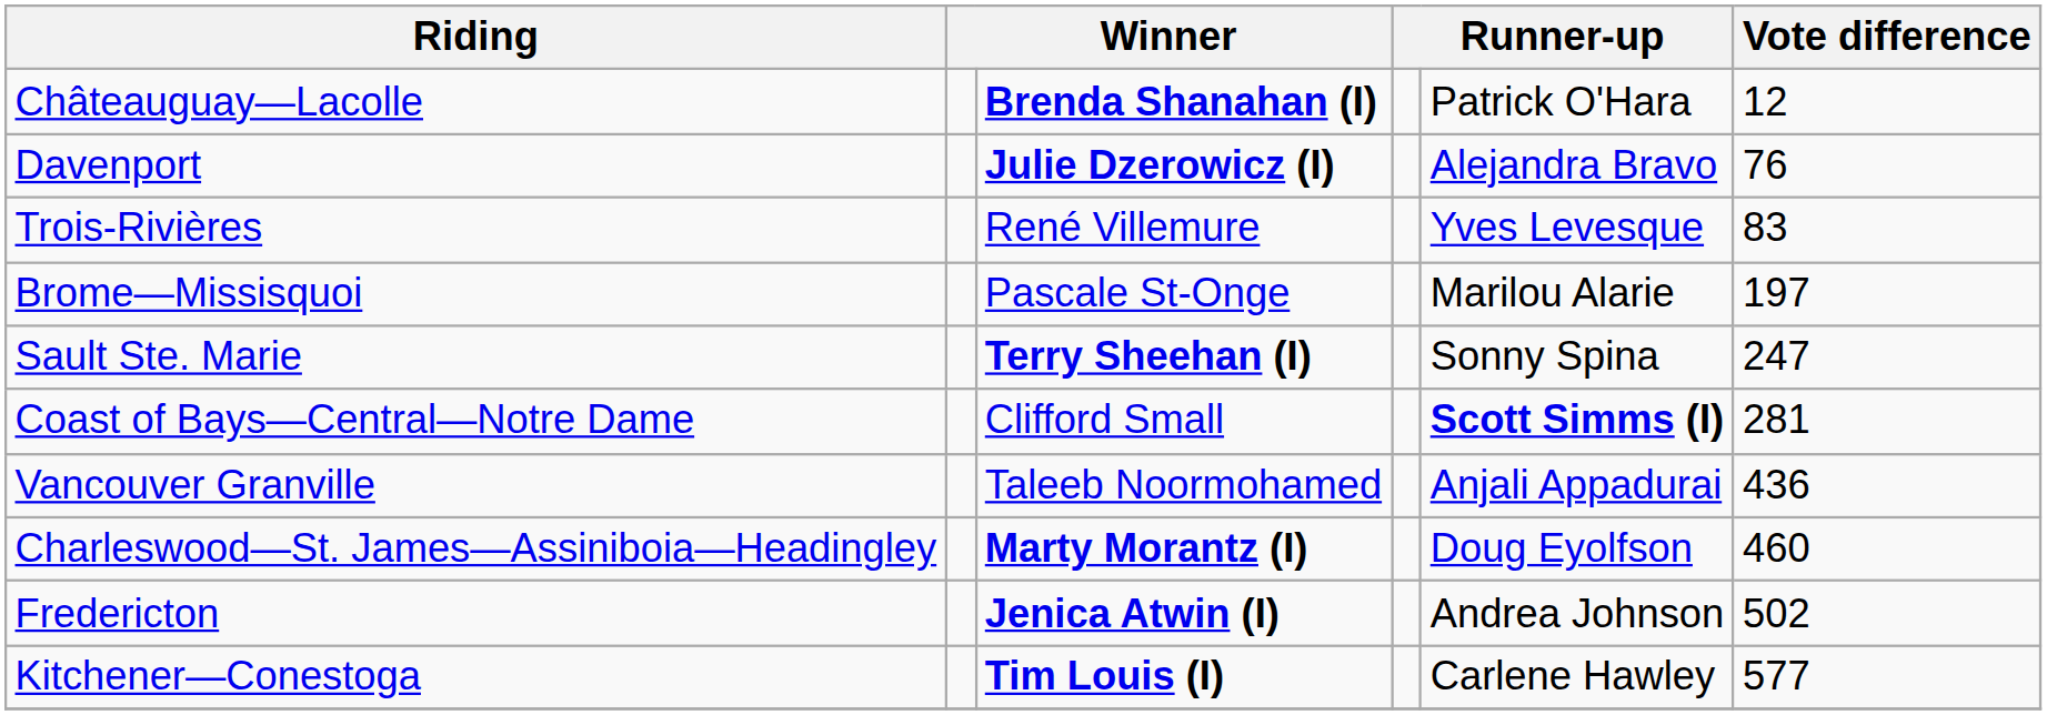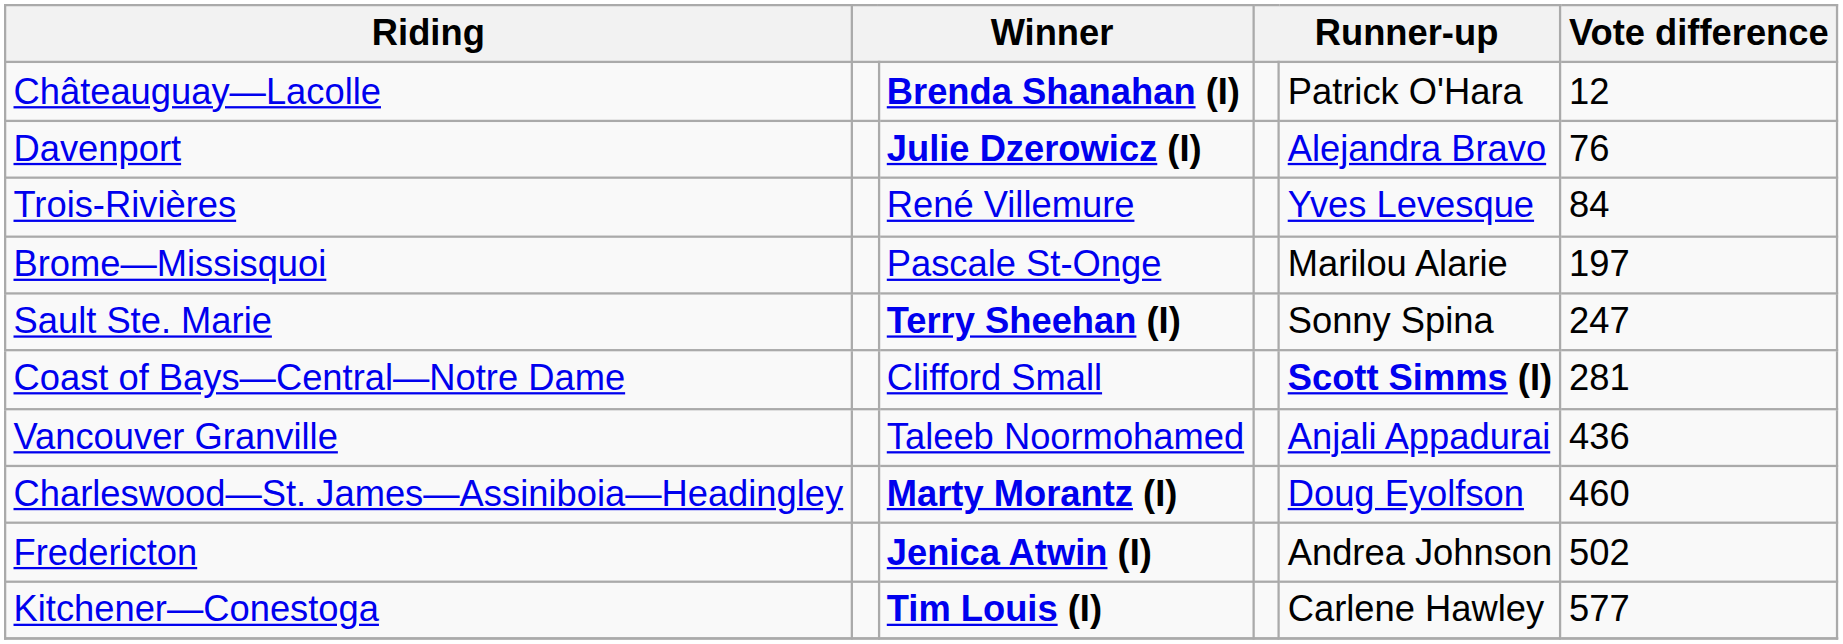 <table class="wikitable">
 <tr>
 <th>Riding</th>
 <th colspan="2">Winner</th>
 <th colspan="2">Runner-up</th>
 <th>Vote difference</th>
 </tr>
 <tr>
 <td><a href='#'>Châteauguay—Lacolle</a></td>
 <td> </td>
 <td><strong><a href='#'>Brenda Shanahan</a> (I)</strong></td>
 <td> </td>
 <td>Patrick O'Hara</td>
 <td>12</td>
 </tr>
 <tr>
 <td><a href='#'>Davenport</a></td>
 <td> </td>
 <td><strong><a href='#'>Julie Dzerowicz</a> (I)</strong></td>
 <td> </td>
 <td><a href='#'>Alejandra Bravo</a></td>
 <td>76</td>
 </tr>
 <tr>
 <td><a href='#'>Trois-Rivières</a></td>
 <td> </td>
 <td><a href='#'>René Villemure</a></td>
 <td> </td>
 <td><a href='#'>Yves Levesque</a></td>
-<td>83</td>
+<td>84</td>
 </tr>
 <tr>
 <td><a href='#'>Brome—Missisquoi</a></td>
 <td> </td>
 <td><a href='#'>Pascale St-Onge</a></td>
 <td> </td>
 <td>Marilou Alarie</td>
 <td>197</td>
 </tr>
 <tr>
 <td><a href='#'>Sault Ste. Marie</a></td>
 <td> </td>
 <td><strong><a href='#'>Terry Sheehan</a> (I)</strong></td>
 <td> </td>
 <td>Sonny Spina</td>
 <td>247</td>
 </tr>
 <tr>
 <td><a href='#'>Coast of Bays—Central—Notre Dame</a></td>
 <td> </td>
 <td><a href='#'>Clifford Small</a></td>
 <td> </td>
 <td><strong><a href='#'>Scott Simms</a> (I)</strong></td>
 <td>281</td>
 </tr>
 <tr>
 <td><a href='#'>Vancouver Granville</a></td>
 <td> </td>
 <td><a href='#'>Taleeb Noormohamed</a></td>
 <td> </td>
 <td><a href='#'>Anjali Appadurai</a></td>
 <td>436</td>
 </tr>
 <tr>
 <td><a href='#'>Charleswood—St. James—Assiniboia—Headingley</a></td>
 <td> </td>
 <td><strong><a href='#'>Marty Morantz</a> (I)</strong></td>
 <td> </td>
 <td><a href='#'>Doug Eyolfson</a></td>
 <td>460</td>
 </tr>
 <tr>
 <td><a href='#'>Fredericton</a></td>
 <td> </td>
 <td><strong><a href='#'>Jenica Atwin</a> (I)</strong></td>
 <td> </td>
 <td>Andrea Johnson</td>
 <td>502</td>
 </tr>
 <tr>
 <td><a href='#'>Kitchener—Conestoga</a></td>
 <td> </td>
 <td><strong><a href='#'>Tim Louis</a> (I)</strong></td>
 <td> </td>
 <td>Carlene Hawley</td>
 <td>577</td>
 </tr>
 <tr>
 </tr>
 </table>
